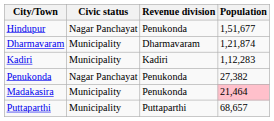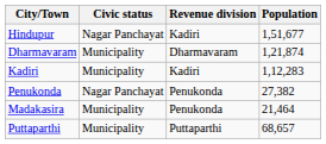 <table class="wikitable sortable">
 <tr>
 <th>City/Town</th>
 <th>Civic status</th>
 <th>Revenue division</th>
 <th>Population</th>
 </tr>
 <tr>
 <td><a href='#'>Hindupur</a></td>
 <td>Nagar Panchayat</td>
-<td>Penukonda</td>
+<td>Kadiri</td>
 <td>1,51,677</td>
 </tr>
 <tr>
 <td><a href='#'>Dharmavaram</a></td>
 <td>Municipality</td>
 <td>Dharmavaram</td>
 <td>1,21,874</td>
 </tr>
 <tr>
 <td><a href='#'>Kadiri</a></td>
 <td>Municipality</td>
 <td>Kadiri</td>
 <td>1,12,283</td>
 </tr>
 <tr>
 <td><a href='#'>Penukonda</a></td>
 <td>Nagar Panchayat</td>
 <td>Penukonda</td>
 <td>27,382</td>
 </tr>
 <tr>
 <td><a href='#'>Madakasira</a></td>
 <td>Municipality</td>
 <td>Penukonda</td>
-<td style="background: pink;">21,464</td>
+<td>21,464</td>
 </tr>
 <tr>
 <td><a href='#'>Puttaparthi</a></td>
 <td>Municipality</td>
 <td>Puttaparthi</td>
 <td>68,657</td>
 </tr>
 </table>
